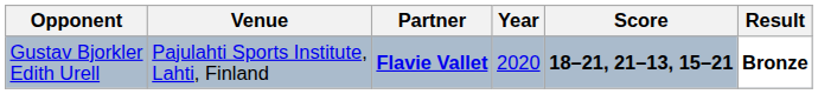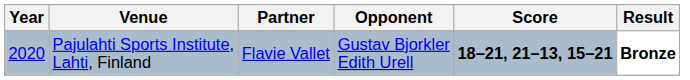 <table class="sortable wikitable" style="font-size: 90%;">
 <tr>
-<th>Opponent</th>
+<th>Year</th>
 <th>Venue</th>
 <th>Partner</th>
-<th>Year</th>
+<th>Opponent</th>
 <th>Score</th>
 <th>Result</th>
 </tr>
 <tr style="background:#AABBCC">
+<td align="center"><a href='#'>2020</a></td>
+<td align="left"><a href='#'>Pajulahti Sports Institute</a>,<br><a href='#'>Lahti</a>, Finland</td>
+<td align="left"> <a href='#'>Flavie Vallet</a></td>
 <td align="left"> <a href='#'>Gustav Bjorkler</a><br> <a href='#'>Edith Urell</a></td>
-<td align="left"><a href='#'>Pajulahti Sports Institute</a>,<br><a href='#'>Lahti</a>, Finland</td>
-<td align="left"><strong> <a href='#'>Flavie Vallet</a></strong></td>
-<td align="center"><a href='#'>2020</a></td>
 <td align="left"><strong>18–21, 21–13, 15–21</strong></td>
 <td style="text-align:left; background:white"> <strong>Bronze</strong></td>
 </tr>
 </table>
